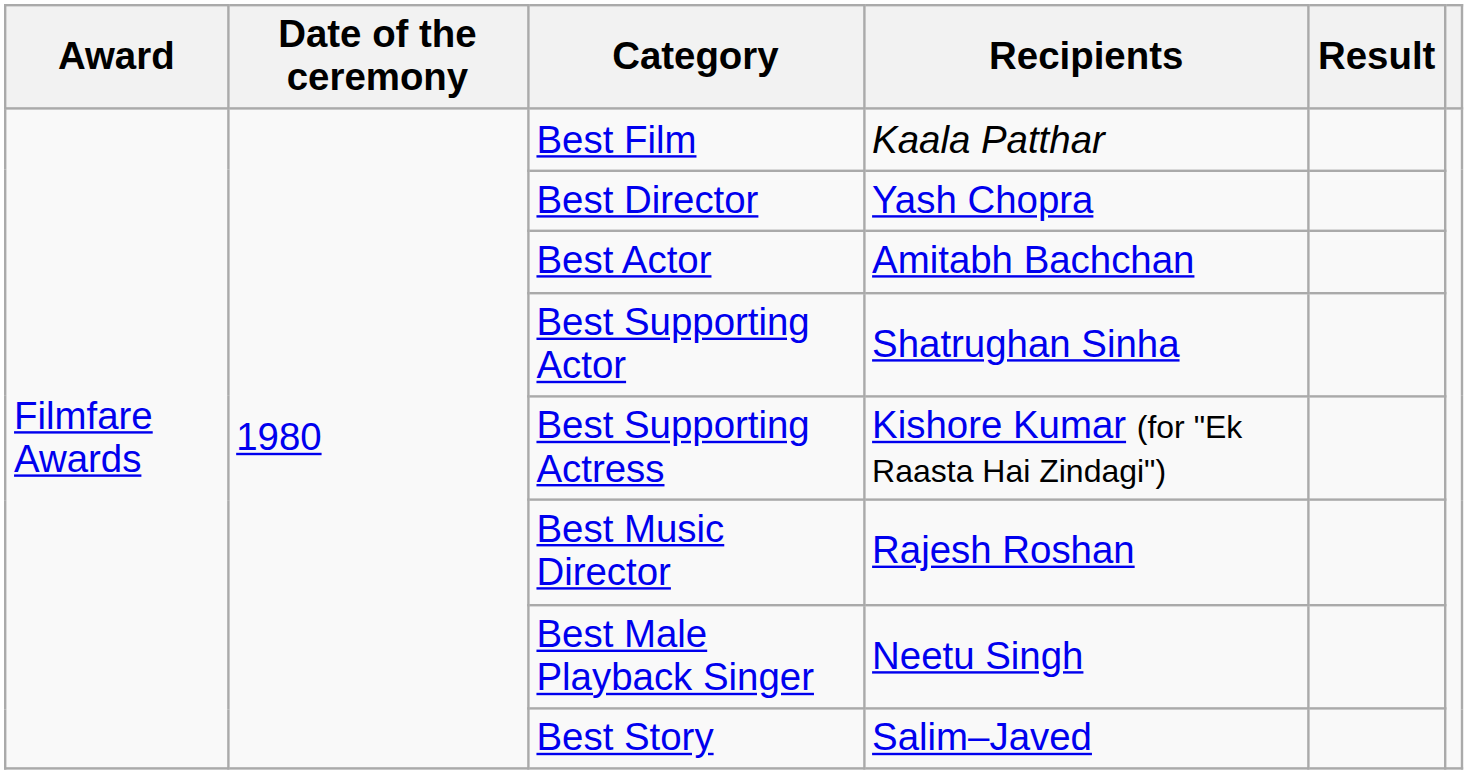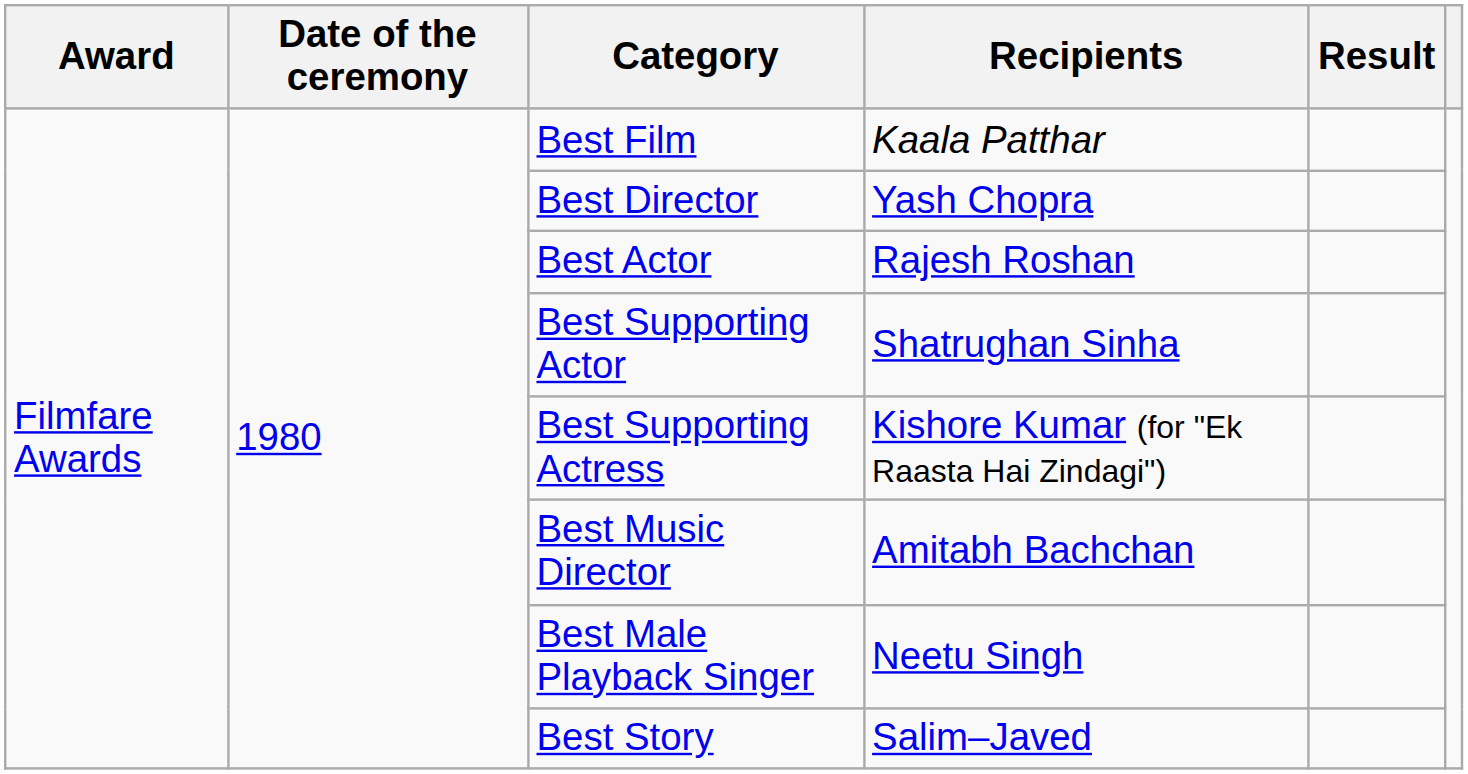 <table class="wikitable plainrowheaders sortable">
 <tr>
 <th scope="col">Award</th>
 <th scope="col">Date of the ceremony</th>
 <th scope="col">Category</th>
 <th scope="col">Recipients</th>
 <th scope="col">Result</th>
 <th scope="col" class="unsortable"></th>
 </tr>
 <tr>
 <td rowspan="8" scope="row"><a href='#'>Filmfare Awards</a></td>
 <td rowspan="8"><a href='#'>1980</a></td>
 <td><a href='#'>Best Film</a></td>
 <td><em>Kaala Patthar</em></td>
 <td></td>
 <td rowspan="8"></td>
 </tr>
 <tr>
 <td><a href='#'>Best Director</a></td>
 <td><a href='#'>Yash Chopra</a></td>
 <td></td>
 </tr>
 <tr>
 <td><a href='#'>Best Actor</a></td>
-<td><a href='#'>Amitabh Bachchan</a></td>
+<td><a href='#'>Rajesh Roshan</a></td>
 <td></td>
 </tr>
 <tr>
 <td><a href='#'>Best Supporting Actor</a></td>
 <td><a href='#'>Shatrughan Sinha</a></td>
 <td></td>
 </tr>
 <tr>
 <td><a href='#'>Best Supporting Actress</a></td>
 <td><a href='#'>Kishore Kumar</a> <small>(for "Ek Raasta Hai Zindagi")</small></td>
 <td></td>
 </tr>
 <tr>
 <td><a href='#'>Best Music Director</a></td>
-<td><a href='#'>Rajesh Roshan</a></td>
+<td><a href='#'>Amitabh Bachchan</a></td>
 <td></td>
 </tr>
 <tr>
 <td><a href='#'>Best Male Playback Singer</a></td>
 <td><a href='#'>Neetu Singh</a></td>
 <td></td>
 </tr>
 <tr>
 <td><a href='#'>Best Story</a></td>
 <td><a href='#'>Salim–Javed</a></td>
 <td></td>
 </tr>
 </table>
